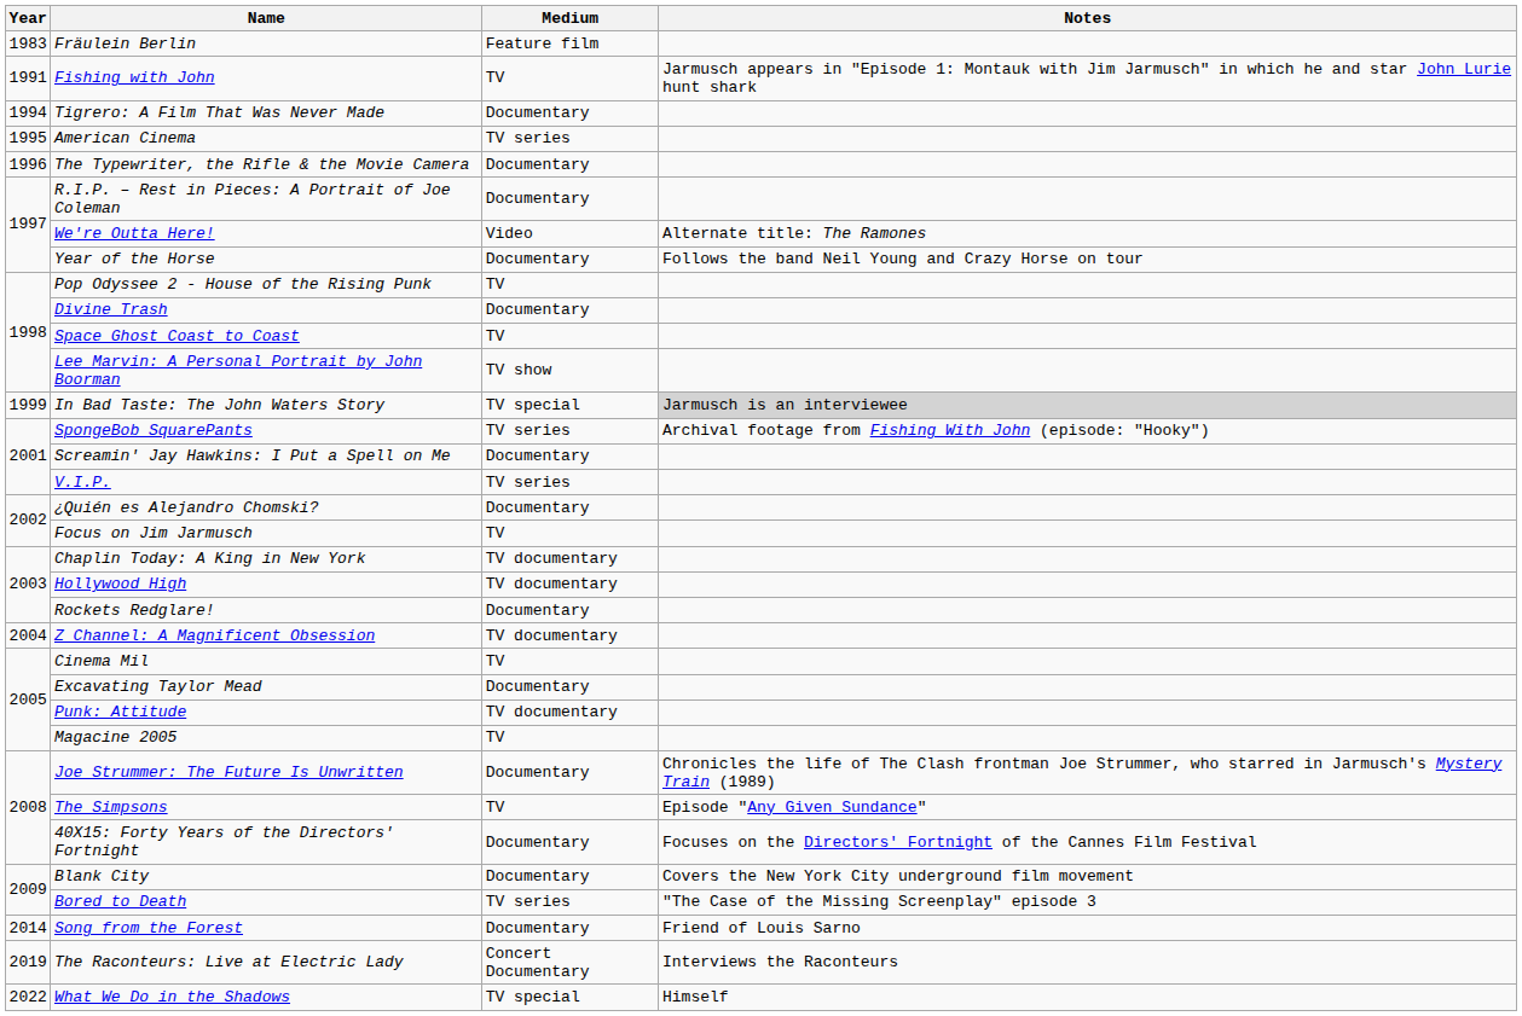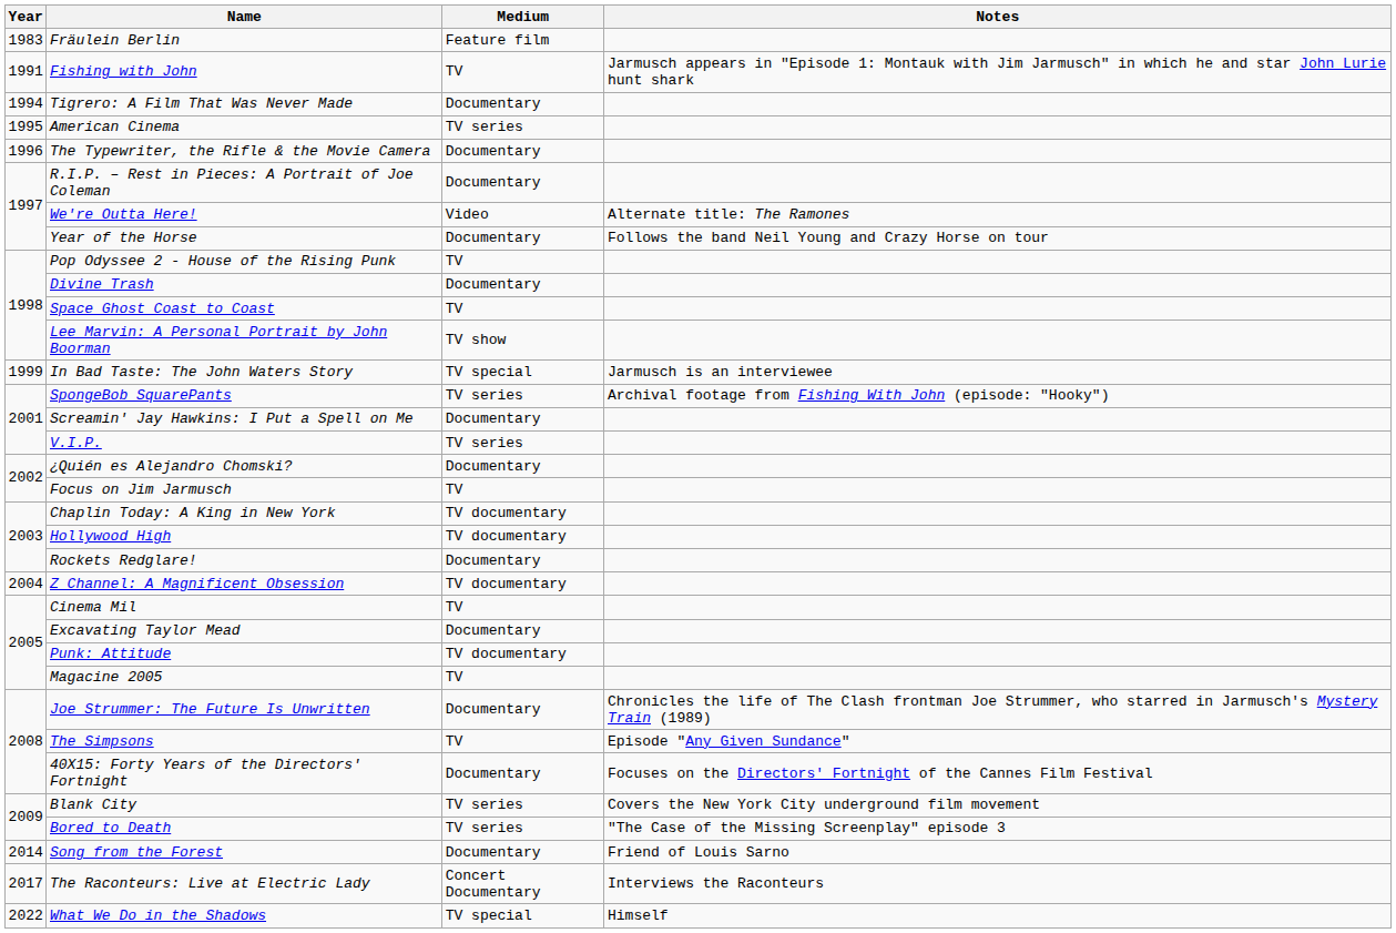 <table class="wikitable">
 <tr>
 <th>Year</th>
 <th>Name</th>
 <th>Medium</th>
 <th>Notes</th>
 </tr>
 <tr>
 <td>1983</td>
 <td><em>Fräulein Berlin</em></td>
 <td>Feature film</td>
 <td></td>
 </tr>
 <tr>
 <td>1991</td>
 <td><em><a href='#'>Fishing with John</a></em></td>
 <td>TV</td>
 <td>Jarmusch appears in "Episode 1: Montauk with Jim Jarmusch" in which he and star <a href='#'>John Lurie</a> hunt shark</td>
 </tr>
 <tr>
 <td>1994</td>
 <td><em>Tigrero: A Film That Was Never Made</em></td>
 <td>Documentary</td>
 <td></td>
 </tr>
 <tr>
 <td>1995</td>
 <td><em>American Cinema</em></td>
 <td>TV series</td>
 <td></td>
 </tr>
 <tr>
 <td>1996</td>
 <td><em>The Typewriter, the Rifle & the Movie Camera</em></td>
 <td>Documentary</td>
 <td></td>
 </tr>
 <tr>
 <td rowspan=3>1997</td>
 <td><em>R.I.P. – Rest in Pieces: A Portrait of Joe Coleman</em></td>
 <td>Documentary</td>
 <td></td>
 </tr>
 <tr>
 <td><em><a href='#'>We're Outta Here!</a></em></td>
 <td>Video</td>
 <td>Alternate title: <em>The Ramones</em></td>
 </tr>
 <tr>
 <td><em>Year of the Horse</em></td>
 <td>Documentary</td>
 <td>Follows the band Neil Young and Crazy Horse on tour</td>
 </tr>
 <tr>
 <td rowspan=4>1998</td>
 <td><em>Pop Odyssee 2 - House of the Rising Punk</em></td>
 <td>TV</td>
 <td></td>
 </tr>
 <tr>
 <td><em><a href='#'>Divine Trash</a></em></td>
 <td>Documentary</td>
 <td></td>
 </tr>
 <tr>
 <td><em><a href='#'>Space Ghost Coast to Coast</a></em></td>
 <td>TV</td>
 <td></td>
 </tr>
 <tr>
 <td><em><a href='#'>Lee Marvin: A Personal Portrait by John Boorman</a></em></td>
 <td>TV show</td>
 <td></td>
 </tr>
 <tr>
 <td>1999</td>
 <td><em>In Bad Taste: The John Waters Story</em></td>
 <td>TV special</td>
-<td style="background: lightgrey;">Jarmusch is an interviewee</td>
+<td>Jarmusch is an interviewee</td>
 </tr>
 <tr>
 <td rowspan=3>2001</td>
 <td><em><a href='#'>SpongeBob SquarePants</a></em></td>
 <td>TV series</td>
 <td>Archival footage from <em><a href='#'>Fishing With John</a></em> (episode: "Hooky")</td>
 </tr>
 <tr>
 <td><em>Screamin' Jay Hawkins: I Put a Spell on Me</em></td>
 <td>Documentary</td>
 <td></td>
 </tr>
 <tr>
 <td><em><a href='#'>V.I.P.</a></em></td>
 <td>TV series</td>
 <td></td>
 </tr>
 <tr>
 <td rowspan=2>2002</td>
 <td><em>¿Quién es Alejandro Chomski?</em></td>
 <td>Documentary</td>
 <td></td>
 </tr>
 <tr>
 <td><em>Focus on Jim Jarmusch</em></td>
 <td>TV</td>
 <td></td>
 </tr>
 <tr>
 <td rowspan=3>2003</td>
 <td><em>Chaplin Today: A King in New York</em></td>
 <td>TV documentary</td>
 <td></td>
 </tr>
 <tr>
 <td><em><a href='#'>Hollywood High</a></em></td>
 <td>TV documentary</td>
 <td></td>
 </tr>
 <tr>
 <td><em>Rockets Redglare!</em></td>
 <td>Documentary</td>
 <td></td>
 </tr>
 <tr>
 <td>2004</td>
 <td><em><a href='#'>Z Channel: A Magnificent Obsession</a></em></td>
 <td>TV documentary</td>
 <td></td>
 </tr>
 <tr>
 <td rowspan=4>2005</td>
 <td><em>Cinema Mil</em></td>
 <td>TV</td>
 <td></td>
 </tr>
 <tr>
 <td><em>Excavating Taylor Mead</em></td>
 <td>Documentary</td>
 <td></td>
 </tr>
 <tr>
 <td><em><a href='#'>Punk: Attitude</a></em></td>
 <td>TV documentary</td>
 <td></td>
 </tr>
 <tr>
 <td><em>Magacine 2005</em></td>
 <td>TV</td>
 <td></td>
 </tr>
 <tr>
 <td rowspan=3>2008</td>
 <td><em><a href='#'>Joe Strummer: The Future Is Unwritten</a></em></td>
 <td>Documentary</td>
 <td>Chronicles the life of The Clash frontman Joe Strummer, who starred in Jarmusch's <em><a href='#'>Mystery Train</a></em> (1989)</td>
 </tr>
 <tr>
 <td><em><a href='#'>The Simpsons</a></em></td>
 <td>TV</td>
 <td>Episode "<a href='#'>Any Given Sundance</a>"</td>
 </tr>
 <tr>
 <td><em>40X15: Forty Years of the Directors' Fortnight</em></td>
 <td>Documentary</td>
 <td>Focuses on the <a href='#'>Directors' Fortnight</a> of the Cannes Film Festival</td>
 </tr>
 <tr>
 <td rowspan=2>2009</td>
 <td><em>Blank City</em></td>
-<td>Documentary</td>
+<td>TV series</td>
 <td>Covers the New York City underground film movement</td>
 </tr>
 <tr>
 <td><em><a href='#'>Bored to Death</a></em></td>
 <td>TV series</td>
 <td>"The Case of the Missing Screenplay" episode 3</td>
 </tr>
 <tr>
 <td>2014</td>
 <td><em><a href='#'>Song from the Forest</a></em></td>
 <td>Documentary</td>
 <td>Friend of Louis Sarno</td>
 </tr>
 <tr>
-<td>2019</td>
+<td>2017</td>
 <td><em>The Raconteurs: Live at Electric Lady</em></td>
 <td>Concert Documentary</td>
 <td>Interviews the Raconteurs</td>
 </tr>
 <tr>
 <td>2022</td>
 <td><em><a href='#'>What We Do in the Shadows</a></em></td>
 <td>TV special</td>
 <td>Himself</td>
 </tr>
 </table>
